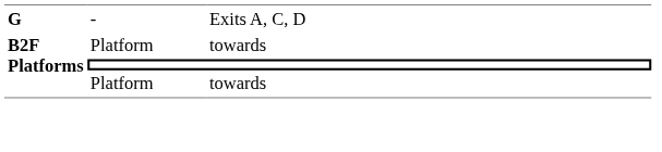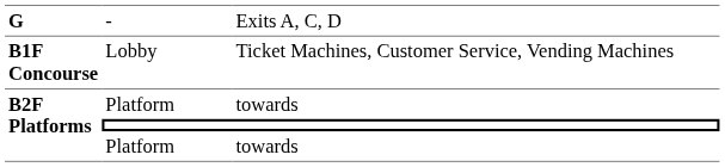 <table table border=0 cellspacing=0 cellpadding=3>
 <tr>
 <td style="border-top:solid 1px gray;" width=50 valign=top><strong>G</strong></td>
 <td style="border-top:solid 1px gray;" width=100 valign=top>-</td>
 <td style="border-top:solid 1px gray;" width=390 valign=top>Exits A, C, D</td>
+</tr>
+<tr>
+<td style="border-bottom:solid 1px gray; border-top:solid 1px gray;" valign=top width=50><strong>B1F<br>Concourse</strong></td>
+<td style="border-bottom:solid 1px gray; border-top:solid 1px gray;" valign=top width=100>Lobby</td>
+<td style="border-bottom:solid 1px gray; border-top:solid 1px gray;" valign=top width=390>Ticket Machines, Customer Service, Vending Machines</td>
 </tr>
 <tr>
 <td style="border-bottom:solid 1px gray;" rowspan=3 valign=top><strong>B2F<br>Platforms</strong></td>
 <td>Platform</td>
 <td> towards   </td>
 </tr>
 <tr>
 <td style="border-right:solid 2px black;border-left:solid 2px black;border-top:solid 2px black;border-bottom:solid 2px black;text-align:center;" colspan=2></td>
 </tr>
 <tr>
 <td style="border-bottom:solid 1px gray;">Platform</td>
 <td style="border-bottom:solid 1px gray;"> towards   </td>
 </tr>
 </table>
